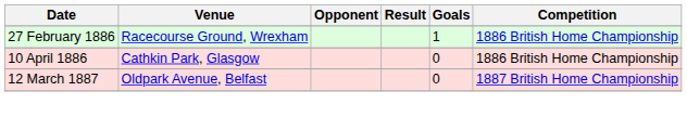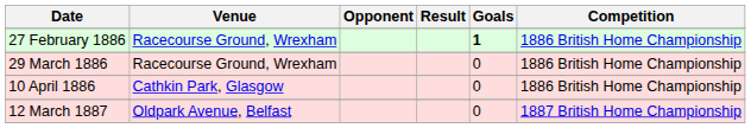 <table class="wikitable">
 <tr>
 <th>Date</th>
 <th>Venue</th>
 <th>Opponent</th>
 <th>Result</th>
 <th>Goals</th>
 <th>Competition</th>
 </tr>
 <tr>
 </tr>
 <tr bgcolor="#ddffdd">
 <td>27 February 1886</td>
 <td><a href='#'>Racecourse Ground</a>, <a href='#'>Wrexham</a></td>
 <td></td>
 <td></td>
-<td>1</td>
+<td><strong>1</strong></td>
 <td><a href='#'>1886 British Home Championship</a></td>
 </tr>
 <tr>
+</tr>
+<tr bgcolor="#ffdddd">
+<td>29 March 1886</td>
+<td>Racecourse Ground, Wrexham</td>
+<td></td>
+<td></td>
+<td>0</td>
+<td>1886 British Home Championship</td>
 </tr>
 <tr>
 </tr>
 <tr bgcolor="#ffdddd">
 <td>10 April 1886</td>
 <td><a href='#'>Cathkin Park</a>, <a href='#'>Glasgow</a></td>
 <td></td>
 <td></td>
 <td>0</td>
 <td>1886 British Home Championship</td>
 </tr>
 <tr>
 </tr>
 <tr bgcolor="#ffdddd">
 <td>12 March 1887</td>
 <td><a href='#'>Oldpark Avenue</a>, <a href='#'>Belfast</a></td>
 <td></td>
 <td></td>
 <td>0</td>
 <td><a href='#'>1887 British Home Championship</a></td>
 </tr>
 <tr>
 </tr>
 </table>
